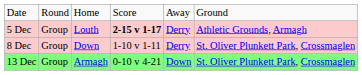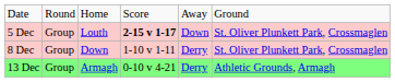 <table class="wikitable">
 <tr>
 <td>Date</td>
 <td>Round</td>
 <td>Home</td>
 <td>Score</td>
 <td>Away</td>
 <td>Ground</td>
 </tr>
 <tr bgcolor="#fdcbcb">
 <td>5 Dec</td>
 <td>Group</td>
 <td><a href='#'>Louth</a></td>
 <td><strong>2-15 v 1-17</strong></td>
-<td><a href='#'>Derry</a></td>
-<td><a href='#'>Athletic Grounds</a>, <a href='#'>Armagh</a></td>
+<td><a href='#'>Down</a></td>
+<td><a href='#'>St. Oliver Plunkett Park</a>, <a href='#'>Crossmaglen</a></td>
 </tr>
 <tr bgcolor="#fdcbcb">
 <td>8 Dec</td>
 <td>Group</td>
 <td><a href='#'>Down</a></td>
 <td>1-10 v 1-11</td>
 <td><a href='#'>Derry</a></td>
 <td><a href='#'>St. Oliver Plunkett Park</a>, <a href='#'>Crossmaglen</a></td>
 </tr>
 <tr bgcolor="#7eff7e">
 <td>13 Dec</td>
 <td>Group</td>
 <td><a href='#'>Armagh</a></td>
 <td>0-10 v 4-21</td>
-<td><a href='#'>Down</a></td>
-<td><a href='#'>St. Oliver Plunkett Park</a>, <a href='#'>Crossmaglen</a></td>
+<td><a href='#'>Derry</a></td>
+<td><a href='#'>Athletic Grounds</a>, <a href='#'>Armagh</a></td>
 </tr>
 </table>
